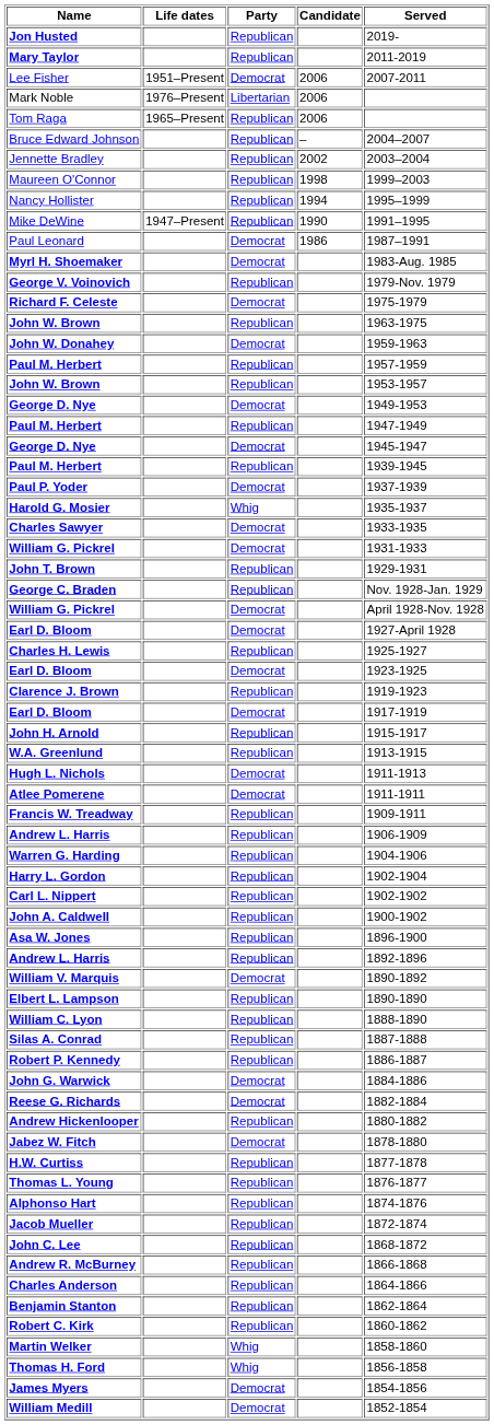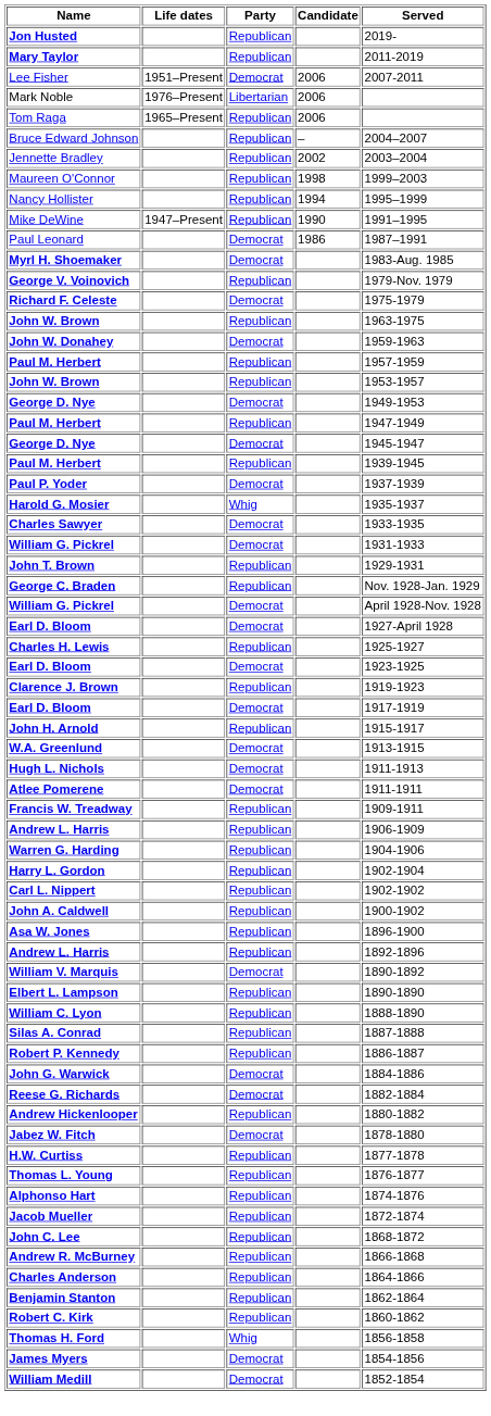 <table table border="1" cellpadding="2">
 <tr>
 <th>Name</th>
 <th>Life dates</th>
 <th>Party</th>
 <th>Candidate</th>
 <th>Served</th>
 </tr>
 <tr>
 <td><strong><a href='#'>Jon Husted</a></strong></td>
 <td></td>
 <td><a href='#'>Republican</a></td>
 <td></td>
 <td>2019-</td>
 </tr>
 <tr>
 <td><strong><a href='#'>Mary Taylor</a></strong></td>
 <td></td>
 <td><a href='#'>Republican</a></td>
 <td></td>
 <td>2011-2019</td>
 </tr>
 <tr>
 <td><a href='#'>Lee Fisher</a></td>
 <td>1951–Present</td>
 <td><a href='#'>Democrat</a></td>
 <td>2006</td>
 <td>2007-2011</td>
 </tr>
 <tr>
 <td>Mark Noble</td>
 <td>1976–Present</td>
 <td><a href='#'>Libertarian</a></td>
 <td>2006</td>
 <td> </td>
 </tr>
 <tr>
 <td><a href='#'>Tom Raga</a></td>
 <td>1965–Present</td>
 <td><a href='#'>Republican</a></td>
 <td>2006</td>
 <td> </td>
 </tr>
 <tr>
 <td><a href='#'>Bruce Edward Johnson</a></td>
 <td> </td>
 <td><a href='#'>Republican</a></td>
 <td>–</td>
 <td>2004–2007</td>
 </tr>
 <tr>
 <td><a href='#'>Jennette Bradley</a></td>
 <td> </td>
 <td><a href='#'>Republican</a></td>
 <td>2002</td>
 <td>2003–2004</td>
 </tr>
 <tr>
 <td><a href='#'>Maureen O'Connor</a></td>
 <td> </td>
 <td><a href='#'>Republican</a></td>
 <td>1998</td>
 <td>1999–2003</td>
 </tr>
 <tr>
 <td><a href='#'>Nancy Hollister</a></td>
 <td> </td>
 <td><a href='#'>Republican</a></td>
 <td>1994</td>
 <td>1995–1999</td>
 </tr>
 <tr>
 <td><a href='#'>Mike DeWine</a></td>
 <td>1947–Present</td>
 <td><a href='#'>Republican</a></td>
 <td>1990</td>
 <td>1991–1995</td>
 </tr>
 <tr>
 <td><a href='#'>Paul Leonard</a></td>
 <td> </td>
 <td><a href='#'>Democrat</a></td>
 <td>1986</td>
 <td>1987–1991</td>
 </tr>
 <tr>
 <td><strong><a href='#'>Myrl H. Shoemaker</a></strong></td>
 <td></td>
 <td><a href='#'>Democrat</a></td>
 <td></td>
 <td>1983-Aug. 1985</td>
 </tr>
 <tr>
 <td><strong><a href='#'>George V. Voinovich</a></strong></td>
 <td></td>
 <td><a href='#'>Republican</a></td>
 <td></td>
 <td>1979-Nov. 1979</td>
 </tr>
 <tr>
 <td><strong><a href='#'>Richard F. Celeste</a></strong></td>
 <td></td>
 <td><a href='#'>Democrat</a></td>
 <td></td>
 <td>1975-1979</td>
 </tr>
 <tr>
 <td><strong><a href='#'>John W. Brown</a></strong></td>
 <td></td>
 <td><a href='#'>Republican</a></td>
 <td></td>
 <td>1963-1975</td>
 </tr>
 <tr>
 <td><strong><a href='#'>John W. Donahey</a></strong></td>
 <td></td>
 <td><a href='#'>Democrat</a></td>
 <td></td>
 <td>1959-1963</td>
 </tr>
 <tr>
 <td><strong><a href='#'>Paul M. Herbert</a></strong></td>
 <td></td>
 <td><a href='#'>Republican</a></td>
 <td></td>
 <td>1957-1959</td>
 </tr>
 <tr>
 <td><strong><a href='#'>John W. Brown</a></strong></td>
 <td></td>
 <td><a href='#'>Republican</a></td>
 <td></td>
 <td>1953-1957</td>
 </tr>
 <tr>
 <td><strong><a href='#'>George D. Nye</a></strong></td>
 <td></td>
 <td><a href='#'>Democrat</a></td>
 <td></td>
 <td>1949-1953</td>
 </tr>
 <tr>
 <td><strong><a href='#'>Paul M. Herbert</a></strong></td>
 <td></td>
 <td><a href='#'>Republican</a></td>
 <td></td>
 <td>1947-1949</td>
 </tr>
 <tr>
 <td><strong><a href='#'>George D. Nye</a></strong></td>
 <td></td>
 <td><a href='#'>Democrat</a></td>
 <td></td>
 <td>1945-1947</td>
 </tr>
 <tr>
 <td><strong><a href='#'>Paul M. Herbert</a></strong></td>
 <td></td>
 <td><a href='#'>Republican</a></td>
 <td></td>
 <td>1939-1945</td>
 </tr>
 <tr>
 <td><strong><a href='#'>Paul P. Yoder</a></strong></td>
 <td></td>
 <td><a href='#'>Democrat</a></td>
 <td></td>
 <td>1937-1939</td>
 </tr>
 <tr>
 <td><strong><a href='#'>Harold G. Mosier</a></strong></td>
 <td></td>
 <td><a href='#'>Whig</a></td>
 <td></td>
 <td>1935-1937</td>
 </tr>
 <tr>
 <td><strong><a href='#'>Charles Sawyer</a></strong></td>
 <td></td>
 <td><a href='#'>Democrat</a></td>
 <td></td>
 <td>1933-1935</td>
 </tr>
 <tr>
 <td><strong><a href='#'>William G. Pickrel</a></strong></td>
 <td></td>
 <td><a href='#'>Democrat</a></td>
 <td></td>
 <td>1931-1933</td>
 </tr>
 <tr>
 <td><strong><a href='#'>John T. Brown</a></strong></td>
 <td></td>
 <td><a href='#'>Republican</a></td>
 <td></td>
 <td>1929-1931</td>
 </tr>
 <tr>
 <td><strong><a href='#'>George C. Braden</a></strong></td>
 <td></td>
 <td><a href='#'>Republican</a></td>
 <td></td>
 <td>Nov. 1928-Jan. 1929</td>
 </tr>
 <tr>
 <td><strong><a href='#'>William G. Pickrel</a></strong></td>
 <td></td>
 <td><a href='#'>Democrat</a></td>
 <td></td>
 <td>April 1928-Nov. 1928</td>
 </tr>
 <tr>
 <td><strong><a href='#'>Earl D. Bloom</a></strong></td>
 <td></td>
 <td><a href='#'>Democrat</a></td>
 <td></td>
 <td>1927-April 1928</td>
 </tr>
 <tr>
 <td><strong><a href='#'>Charles H. Lewis</a></strong></td>
 <td></td>
 <td><a href='#'>Republican</a></td>
 <td></td>
 <td>1925-1927</td>
 </tr>
 <tr>
 <td><strong><a href='#'>Earl D. Bloom</a></strong></td>
 <td></td>
 <td><a href='#'>Democrat</a></td>
 <td></td>
 <td>1923-1925</td>
 </tr>
 <tr>
 <td><strong><a href='#'>Clarence J. Brown</a></strong></td>
 <td></td>
 <td><a href='#'>Republican</a></td>
 <td></td>
 <td>1919-1923</td>
 </tr>
 <tr>
 <td><strong><a href='#'>Earl D. Bloom</a></strong></td>
 <td></td>
 <td><a href='#'>Democrat</a></td>
 <td></td>
 <td>1917-1919</td>
 </tr>
 <tr>
 <td><strong><a href='#'>John H. Arnold</a></strong></td>
 <td></td>
 <td><a href='#'>Republican</a></td>
 <td></td>
 <td>1915-1917</td>
 </tr>
 <tr>
 <td><strong><a href='#'>W.A. Greenlund</a></strong></td>
 <td></td>
-<td><a href='#'>Republican</a></td>
+<td><a href='#'>Democrat</a></td>
 <td></td>
 <td>1913-1915</td>
 </tr>
 <tr>
 <td><strong><a href='#'>Hugh L. Nichols</a></strong></td>
 <td></td>
 <td><a href='#'>Democrat</a></td>
 <td></td>
 <td>1911-1913</td>
 </tr>
 <tr>
 <td><strong><a href='#'>Atlee Pomerene</a></strong></td>
 <td></td>
 <td><a href='#'>Democrat</a></td>
 <td></td>
 <td>1911-1911</td>
 </tr>
 <tr>
 <td><strong><a href='#'>Francis W. Treadway</a></strong></td>
 <td></td>
 <td><a href='#'>Republican</a></td>
 <td></td>
 <td>1909-1911</td>
 </tr>
 <tr>
 <td><strong><a href='#'>Andrew L. Harris</a></strong></td>
 <td></td>
 <td><a href='#'>Republican</a></td>
 <td></td>
 <td>1906-1909</td>
 </tr>
 <tr>
 <td><strong><a href='#'>Warren G. Harding</a></strong></td>
 <td></td>
 <td><a href='#'>Republican</a></td>
 <td></td>
 <td>1904-1906</td>
 </tr>
 <tr>
 <td><strong><a href='#'>Harry L. Gordon</a></strong></td>
 <td></td>
 <td><a href='#'>Republican</a></td>
 <td></td>
 <td>1902-1904</td>
 </tr>
 <tr>
 <td><strong><a href='#'>Carl L. Nippert</a></strong></td>
 <td></td>
 <td><a href='#'>Republican</a></td>
 <td></td>
 <td>1902-1902</td>
 </tr>
 <tr>
 <td><strong><a href='#'>John A. Caldwell</a></strong></td>
 <td></td>
 <td><a href='#'>Republican</a></td>
 <td></td>
 <td>1900-1902</td>
 </tr>
 <tr>
 <td><strong><a href='#'>Asa W. Jones</a></strong></td>
 <td></td>
 <td><a href='#'>Republican</a></td>
 <td></td>
 <td>1896-1900</td>
 </tr>
 <tr>
 <td><strong><a href='#'>Andrew L. Harris</a></strong></td>
 <td></td>
 <td><a href='#'>Republican</a></td>
 <td></td>
 <td>1892-1896</td>
 </tr>
 <tr>
 <td><strong><a href='#'>William V. Marquis</a></strong></td>
 <td></td>
 <td><a href='#'>Democrat</a></td>
 <td></td>
 <td>1890-1892</td>
 </tr>
 <tr>
 <td><strong><a href='#'>Elbert L. Lampson</a></strong></td>
 <td></td>
 <td><a href='#'>Republican</a></td>
 <td></td>
 <td>1890-1890</td>
 </tr>
 <tr>
 <td><strong><a href='#'>William C. Lyon</a></strong></td>
 <td></td>
 <td><a href='#'>Republican</a></td>
 <td></td>
 <td>1888-1890</td>
 </tr>
 <tr>
 <td><strong><a href='#'>Silas A. Conrad</a></strong></td>
 <td></td>
 <td><a href='#'>Republican</a></td>
 <td></td>
 <td>1887-1888</td>
 </tr>
 <tr>
 <td><strong><a href='#'>Robert P. Kennedy</a></strong></td>
 <td></td>
 <td><a href='#'>Republican</a></td>
 <td></td>
 <td>1886-1887</td>
 </tr>
 <tr>
 <td><strong><a href='#'>John G. Warwick</a></strong></td>
 <td></td>
 <td><a href='#'>Democrat</a></td>
 <td></td>
 <td>1884-1886</td>
 </tr>
 <tr>
 <td><strong><a href='#'>Reese G. Richards</a></strong></td>
 <td></td>
 <td><a href='#'>Democrat</a></td>
 <td></td>
 <td>1882-1884</td>
 </tr>
 <tr>
 <td><strong><a href='#'>Andrew Hickenlooper</a></strong></td>
 <td></td>
 <td><a href='#'>Republican</a></td>
 <td></td>
 <td>1880-1882</td>
 </tr>
 <tr>
 <td><strong><a href='#'>Jabez W. Fitch</a></strong></td>
 <td></td>
 <td><a href='#'>Democrat</a></td>
 <td></td>
 <td>1878-1880</td>
 </tr>
 <tr>
 <td><strong><a href='#'>H.W. Curtiss</a></strong></td>
 <td></td>
 <td><a href='#'>Republican</a></td>
 <td></td>
 <td>1877-1878</td>
 </tr>
 <tr>
 <td><strong><a href='#'>Thomas L. Young</a></strong></td>
 <td></td>
 <td><a href='#'>Republican</a></td>
 <td></td>
 <td>1876-1877</td>
 </tr>
 <tr>
 <td><strong><a href='#'>Alphonso Hart</a></strong></td>
 <td></td>
 <td><a href='#'>Republican</a></td>
 <td></td>
 <td>1874-1876</td>
 </tr>
 <tr>
 <td><strong><a href='#'>Jacob Mueller</a></strong></td>
 <td></td>
 <td><a href='#'>Republican</a></td>
 <td></td>
 <td>1872-1874</td>
 </tr>
 <tr>
 <td><strong><a href='#'>John C. Lee</a></strong></td>
 <td></td>
 <td><a href='#'>Republican</a></td>
 <td></td>
 <td>1868-1872</td>
 </tr>
 <tr>
 <td><strong><a href='#'>Andrew R. McBurney</a></strong></td>
 <td></td>
 <td><a href='#'>Republican</a></td>
 <td></td>
 <td>1866-1868</td>
 </tr>
 <tr>
 <td><strong><a href='#'>Charles Anderson</a></strong></td>
 <td></td>
 <td><a href='#'>Republican</a></td>
 <td></td>
 <td>1864-1866</td>
 </tr>
 <tr>
 <td><strong><a href='#'>Benjamin Stanton</a></strong></td>
 <td></td>
 <td><a href='#'>Republican</a></td>
 <td></td>
 <td>1862-1864</td>
 </tr>
 <tr>
 <td><strong><a href='#'>Robert C. Kirk</a></strong></td>
 <td></td>
 <td><a href='#'>Republican</a></td>
 <td></td>
 <td>1860-1862</td>
 </tr>
 <tr>
-<td><strong><a href='#'>Martin Welker</a></strong></td>
-<td></td>
-<td><a href='#'>Whig</a></td>
-<td></td>
-<td>1858-1860</td>
-</tr>
-<tr>
 <td><strong><a href='#'>Thomas H. Ford</a></strong></td>
 <td></td>
 <td><a href='#'>Whig</a></td>
 <td></td>
 <td>1856-1858</td>
 </tr>
 <tr>
 <td><strong><a href='#'>James Myers</a></strong></td>
 <td></td>
 <td><a href='#'>Democrat</a></td>
 <td></td>
 <td>1854-1856</td>
 </tr>
 <tr>
 <td><strong><a href='#'>William Medill</a></strong></td>
 <td></td>
 <td><a href='#'>Democrat</a></td>
 <td></td>
 <td>1852-1854</td>
 </tr>
 </table>
